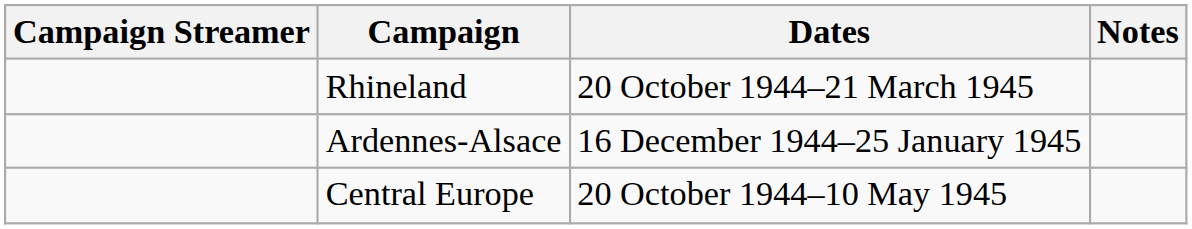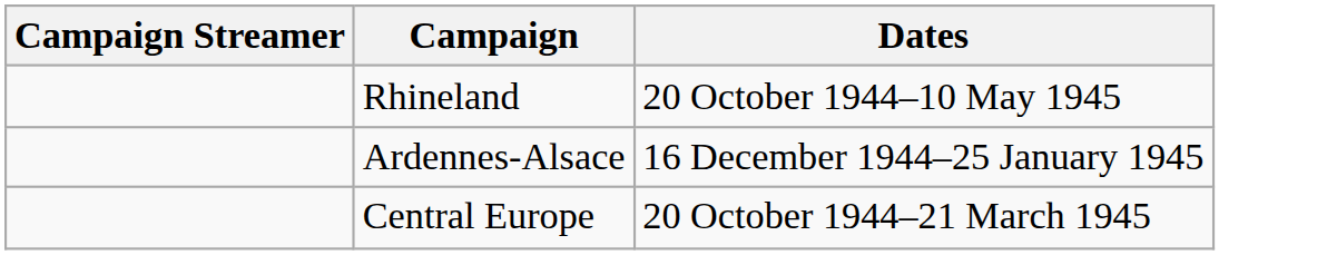 <table class="wikitable">
 <tr style="background:#efefef;">
 <th>Campaign Streamer</th>
 <th>Campaign</th>
 <th>Dates</th>
-<th>Notes</th>
 </tr>
 <tr>
 <td></td>
 <td>Rhineland</td>
-<td>20 October 1944–21 March 1945</td>
-<td></td>
+<td>20 October 1944–10 May 1945</td>
 </tr>
 <tr>
 <td></td>
 <td>Ardennes-Alsace</td>
 <td>16 December 1944–25 January 1945</td>
-<td></td>
 </tr>
 <tr>
 <td></td>
 <td>Central Europe</td>
-<td>20 October 1944–10 May 1945</td>
-<td></td>
+<td>20 October 1944–21 March 1945</td>
 </tr>
 </table>
